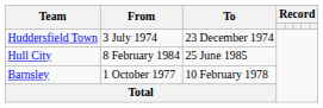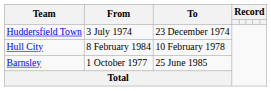 <table class=wikitable style="text-align: center">
 <tr>
 <th rowspan=2>Team</th>
 <th rowspan=2>From</th>
 <th rowspan=2>To</th>
 <th colspan=5>Record</th>
 </tr>
 <tr>
 <th></th>
 <th></th>
 <th></th>
 <th></th>
 <th></th>
 </tr>
 <tr>
 <td align=left><a href='#'>Huddersfield Town</a></td>
 <td align=left>3 July 1974</td>
 <td align=left>23 December 1974<br></td>
 </tr>
 <tr>
 <td align=left><a href='#'>Hull City</a></td>
 <td align=left>8 February 1984</td>
-<td align=left>25 June 1985<br></td>
+<td align=left>10 February 1978<br></td>
 </tr>
 <tr>
 <td align=left><a href='#'>Barnsley</a></td>
 <td align=left>1 October 1977</td>
-<td align=left>10 February 1978<br></td>
+<td align=left>25 June 1985<br></td>
 </tr>
 <tr>
 <th colspan=3>Total<br></th>
 </tr>
 </table>
